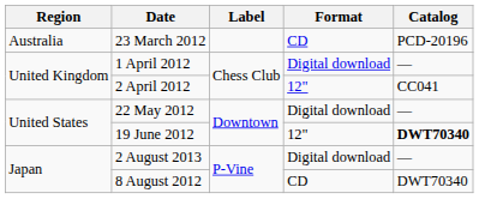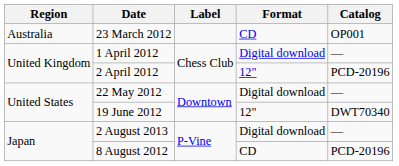 <table class="wikitable">
 <tr>
 <th>Region</th>
 <th>Date</th>
 <th>Label</th>
 <th>Format</th>
 <th>Catalog</th>
 </tr>
 <tr>
 <td rowspan="2">Australia</td>
 <td rowspan="2">23 March 2012</td>
 <td rowspan="2"></td>
 <td><a href='#'>CD</a></td>
-<td>PCD-20196</td>
+<td>OP001</td>
 </tr>
 <tr>
 <td rowspan="2"><a href='#'>Digital download</a></td>
 <td rowspan="2">—</td>
 </tr>
 <tr>
 <td rowspan="2">United Kingdom</td>
 <td>1 April 2012</td>
 <td rowspan="2">Chess Club</td>
 </tr>
 <tr>
 <td>2 April 2012</td>
 <td><a href='#'>12"</a></td>
-<td>CC041</td>
+<td>PCD-20196</td>
 </tr>
 <tr>
 <td rowspan="2">United States</td>
 <td>22 May 2012</td>
 <td rowspan="2"><a href='#'>Downtown</a></td>
 <td>Digital download</td>
 <td>—</td>
 </tr>
 <tr>
 <td>19 June 2012</td>
 <td>12"</td>
-<td><strong>DWT70340</strong></td>
+<td>DWT70340</td>
 </tr>
 <tr>
 <td rowspan="2">Japan</td>
 <td>2 August 2013</td>
 <td rowspan="2"><a href='#'>P-Vine</a></td>
 <td>Digital download</td>
 <td>—</td>
 </tr>
 <tr>
 <td>8 August 2012</td>
 <td>CD</td>
-<td>DWT70340</td>
+<td>PCD-20196</td>
 </tr>
 </table>
